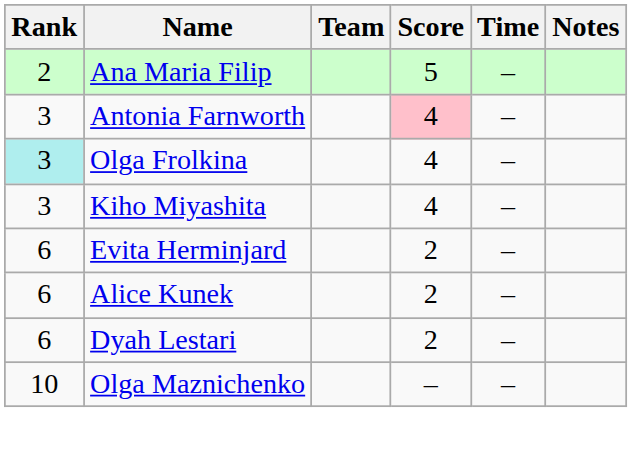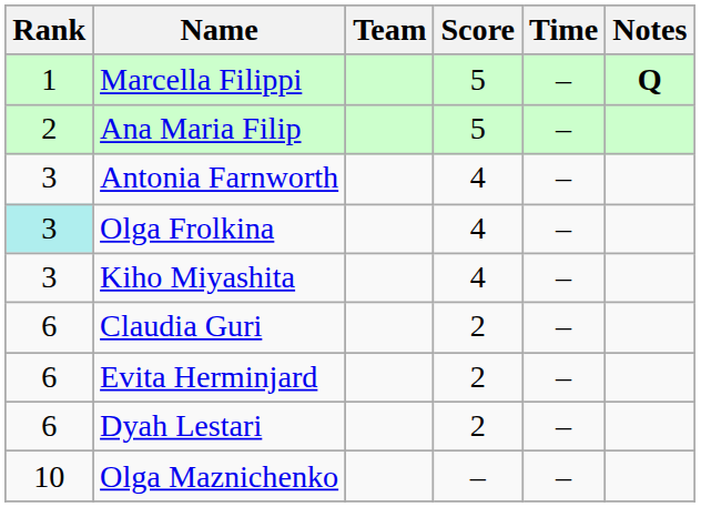 <table class="wikitable sortable" style="text-align:center">
 <tr>
 <th>Rank</th>
 <th>Name</th>
 <th>Team</th>
 <th>Score</th>
 <th>Time</th>
 <th>Notes</th>
+</tr>
+<tr bgcolor=ccffcc>
+<td>1</td>
+<td align=left><a href='#'>Marcella Filippi</a></td>
+<td align=left></td>
+<td>5</td>
+<td>–</td>
+<td><strong>Q</strong></td>
 </tr>
 <tr bgcolor=ccffcc>
 <td>2</td>
 <td align=left><a href='#'>Ana Maria Filip</a></td>
 <td align=left></td>
 <td>5</td>
 <td>–</td>
 <td></td>
 </tr>
 <tr>
 <td>3</td>
 <td align=left><a href='#'>Antonia Farnworth</a></td>
 <td align=left></td>
-<td style="background: pink;">4</td>
+<td>4</td>
 <td>–</td>
 <td></td>
 </tr>
 <tr>
 <td style="background: paleturquoise;">3</td>
 <td align=left><a href='#'>Olga Frolkina</a></td>
 <td align=left></td>
 <td>4</td>
 <td>–</td>
 <td></td>
 </tr>
 <tr>
 <td>3</td>
 <td align=left><a href='#'>Kiho Miyashita</a></td>
 <td align=left></td>
 <td>4</td>
 <td>–</td>
 <td></td>
 </tr>
 <tr>
 <td>6</td>
-<td align=left><a href='#'>Evita Herminjard</a></td>
+<td align=left><a href='#'>Claudia Guri</a></td>
 <td align=left></td>
 <td>2</td>
 <td>–</td>
 <td></td>
 </tr>
 <tr>
 <td>6</td>
-<td align=left><a href='#'>Alice Kunek</a></td>
+<td align=left><a href='#'>Evita Herminjard</a></td>
 <td align=left></td>
 <td>2</td>
 <td>–</td>
 <td></td>
 </tr>
 <tr>
 <td>6</td>
 <td align=left><a href='#'>Dyah Lestari</a></td>
 <td align=left></td>
 <td>2</td>
 <td>–</td>
 <td></td>
 </tr>
 <tr>
 <td>10</td>
 <td align=left><a href='#'>Olga Maznichenko</a></td>
 <td align=left></td>
 <td>–</td>
 <td>–</td>
 <td></td>
 </tr>
 </table>
